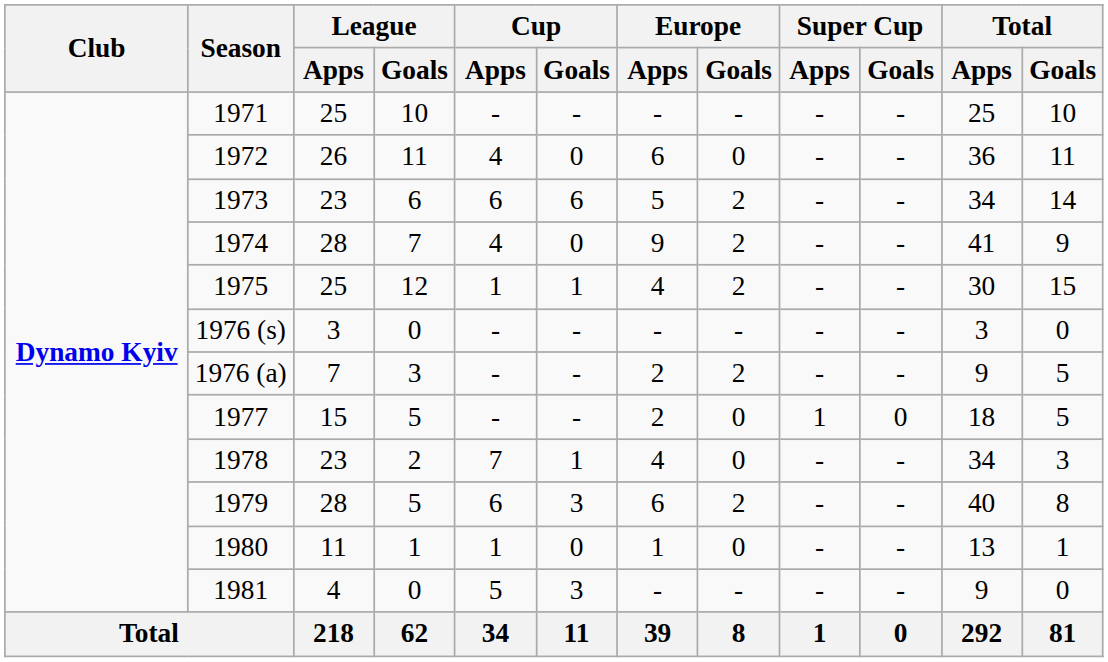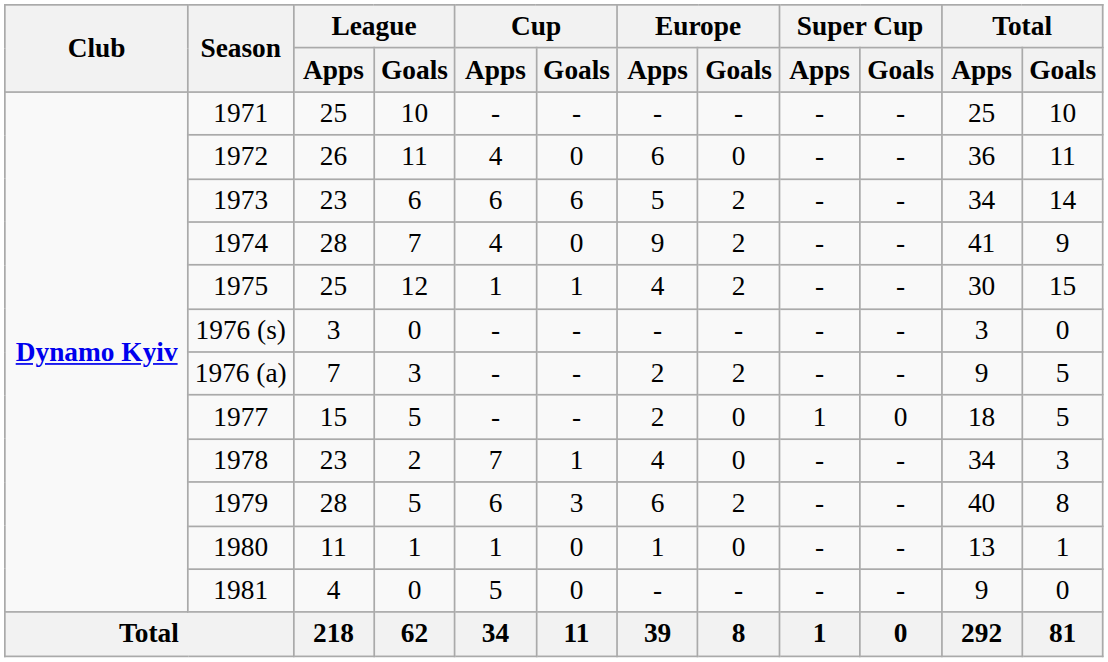 <table class="wikitable" style="font-size:100%; text-align: center;">
 <tr>
 <th rowspan="2" width="100">Club</th>
 <th rowspan="2">Season</th>
 <th colspan="2">League</th>
 <th colspan="2">Cup</th>
 <th colspan="2">Europe</th>
 <th colspan="2">Super Cup</th>
 <th colspan="2">Total</th>
 </tr>
 <tr>
 <th width="40">Apps</th>
 <th width="40">Goals</th>
 <th width="40">Apps</th>
 <th width="40">Goals</th>
 <th width="40">Apps</th>
 <th width="40">Goals</th>
 <th width="40">Apps</th>
 <th width="40">Goals</th>
 <th width="40">Apps</th>
 <th width="40">Goals</th>
 </tr>
 <tr>
 <td rowspan="12"><strong><a href='#'>Dynamo Kyiv</a></strong></td>
 <td>1971</td>
 <td>25</td>
 <td>10</td>
 <td>-</td>
 <td>-</td>
 <td>-</td>
 <td>-</td>
 <td>-</td>
 <td>-</td>
 <td>25</td>
 <td>10</td>
 </tr>
 <tr>
 <td>1972</td>
 <td>26</td>
 <td>11</td>
 <td>4</td>
 <td>0</td>
 <td>6</td>
 <td>0</td>
 <td>-</td>
 <td>-</td>
 <td>36</td>
 <td>11</td>
 </tr>
 <tr>
 <td>1973</td>
 <td>23</td>
 <td>6</td>
 <td>6</td>
 <td>6</td>
 <td>5</td>
 <td>2</td>
 <td>-</td>
 <td>-</td>
 <td>34</td>
 <td>14</td>
 </tr>
 <tr>
 <td>1974</td>
 <td>28</td>
 <td>7</td>
 <td>4</td>
 <td>0</td>
 <td>9</td>
 <td>2</td>
 <td>-</td>
 <td>-</td>
 <td>41</td>
 <td>9</td>
 </tr>
 <tr>
 <td>1975</td>
 <td>25</td>
 <td>12</td>
 <td>1</td>
 <td>1</td>
 <td>4</td>
 <td>2</td>
 <td>-</td>
 <td>-</td>
 <td>30</td>
 <td>15</td>
 </tr>
 <tr>
 <td>1976 (s)</td>
 <td>3</td>
 <td>0</td>
 <td>-</td>
 <td>-</td>
 <td>-</td>
 <td>-</td>
 <td>-</td>
 <td>-</td>
 <td>3</td>
 <td>0</td>
 </tr>
 <tr>
 <td>1976 (a)</td>
 <td>7</td>
 <td>3</td>
 <td>-</td>
 <td>-</td>
 <td>2</td>
 <td>2</td>
 <td>-</td>
 <td>-</td>
 <td>9</td>
 <td>5</td>
 </tr>
 <tr>
 <td>1977</td>
 <td>15</td>
 <td>5</td>
 <td>-</td>
 <td>-</td>
 <td>2</td>
 <td>0</td>
 <td>1</td>
 <td>0</td>
 <td>18</td>
 <td>5</td>
 </tr>
 <tr>
 <td>1978</td>
 <td>23</td>
 <td>2</td>
 <td>7</td>
 <td>1</td>
 <td>4</td>
 <td>0</td>
 <td>-</td>
 <td>-</td>
 <td>34</td>
 <td>3</td>
 </tr>
 <tr>
 <td>1979</td>
 <td>28</td>
 <td>5</td>
 <td>6</td>
 <td>3</td>
 <td>6</td>
 <td>2</td>
 <td>-</td>
 <td>-</td>
 <td>40</td>
 <td>8</td>
 </tr>
 <tr>
 <td>1980</td>
 <td>11</td>
 <td>1</td>
 <td>1</td>
 <td>0</td>
 <td>1</td>
 <td>0</td>
 <td>-</td>
 <td>-</td>
 <td>13</td>
 <td>1</td>
 </tr>
 <tr>
 <td>1981</td>
 <td>4</td>
 <td>0</td>
 <td>5</td>
-<td>3</td>
+<td>0</td>
 <td>-</td>
 <td>-</td>
 <td>-</td>
 <td>-</td>
 <td>9</td>
 <td>0</td>
 </tr>
 <tr>
 <th colspan="2">Total</th>
 <th>218</th>
 <th>62</th>
 <th>34</th>
 <th>11</th>
 <th>39</th>
 <th>8</th>
 <th>1</th>
 <th>0</th>
 <th>292</th>
 <th>81</th>
 </tr>
 </table>
